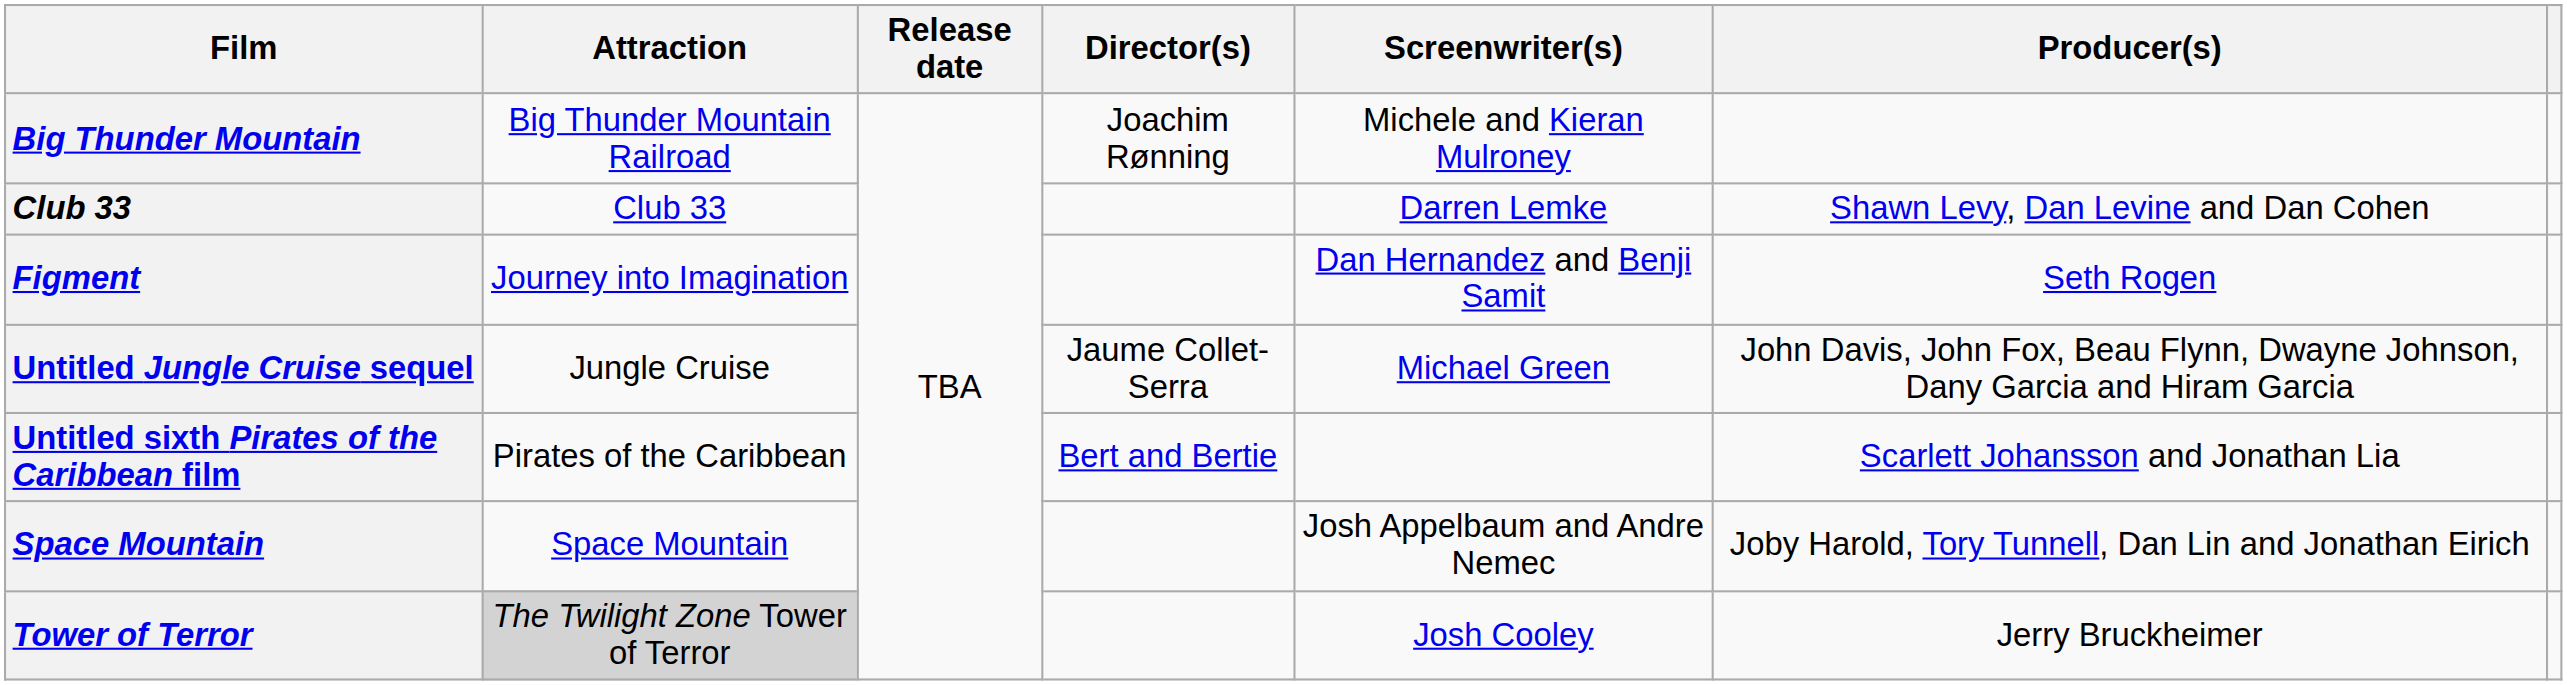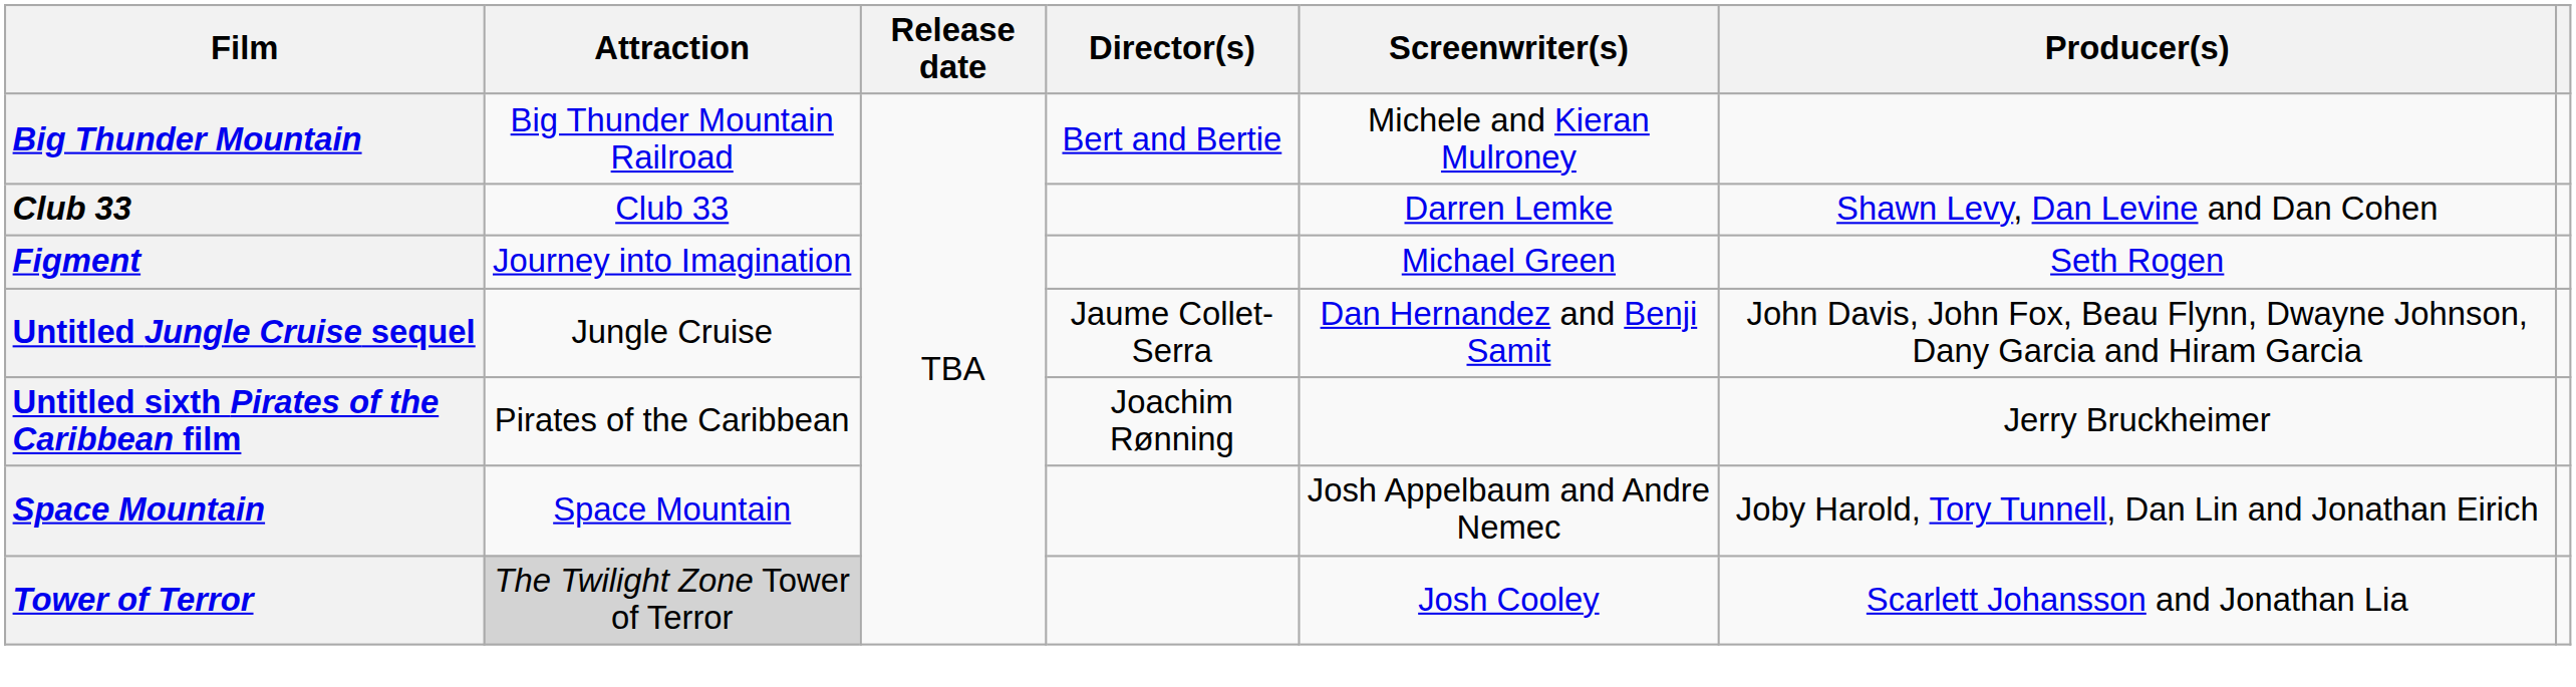 <table class="wikitable plainrowheaders sortable" style="text-align: center">
 <tr>
 <th scope="col">Film</th>
 <th scope="col">Attraction</th>
 <th scope="col">Release date</th>
 <th scope="col">Director(s)</th>
 <th scope="col">Screenwriter(s)</th>
 <th scope="col">Producer(s)</th>
 <th scope="col" class=unsortable></th>
 </tr>
 <tr>
 <th scope="row" style="text-align:left"><em><a href='#'>Big Thunder Mountain</a></em></th>
 <td><a href='#'>Big Thunder Mountain Railroad</a></td>
 <td rowspan="7">TBA</td>
-<td>Joachim Rønning</td>
+<td><a href='#'>Bert and Bertie</a></td>
 <td>Michele and <a href='#'>Kieran Mulroney</a></td>
 <td></td>
 <td></td>
 </tr>
 <tr>
 <th scope="row" style="text-align:left"><em>Club 33</em></th>
 <td><a href='#'>Club 33</a></td>
 <td></td>
 <td><a href='#'>Darren Lemke</a></td>
 <td><a href='#'>Shawn Levy</a>, <a href='#'>Dan Levine</a> and Dan Cohen</td>
 <td></td>
 </tr>
 <tr>
 <th scope="row" style="text-align:left"><em><a href='#'>Figment</a></em></th>
 <td><a href='#'>Journey into Imagination</a></td>
 <td></td>
-<td><a href='#'>Dan Hernandez</a> and <a href='#'>Benji Samit</a></td>
+<td><a href='#'>Michael Green</a></td>
 <td><a href='#'>Seth Rogen</a></td>
 <td></td>
 </tr>
 <tr>
 <th scope="row" style="text-align:left"><a href='#'>Untitled <em>Jungle Cruise</em> sequel</a></th>
 <td>Jungle Cruise</td>
 <td>Jaume Collet-Serra</td>
-<td><a href='#'>Michael Green</a></td>
+<td><a href='#'>Dan Hernandez</a> and <a href='#'>Benji Samit</a></td>
 <td>John Davis, John Fox, Beau Flynn, Dwayne Johnson, Dany Garcia and Hiram Garcia</td>
 <td></td>
 </tr>
 <tr>
 <th scope="row" style="text-align:left"><a href='#'>Untitled sixth <em>Pirates of the Caribbean</em> film</a></th>
 <td>Pirates of the Caribbean</td>
-<td><a href='#'>Bert and Bertie</a></td>
+<td>Joachim Rønning</td>
 <td></td>
-<td><a href='#'>Scarlett Johansson</a> and Jonathan Lia</td>
+<td>Jerry Bruckheimer</td>
 <td></td>
 </tr>
 <tr>
 <th scope="row" style="text-align:left"><em><a href='#'>Space Mountain</a></em></th>
 <td><a href='#'>Space Mountain</a></td>
 <td></td>
 <td>Josh Appelbaum and Andre Nemec</td>
 <td>Joby Harold, <a href='#'>Tory Tunnell</a>, Dan Lin and Jonathan Eirich</td>
 <td></td>
 </tr>
 <tr>
 <th scope="row" style="text-align:left"><em><a href='#'>Tower of Terror</a></em></th>
 <td style="background: lightgrey;"><em>The Twilight Zone</em> Tower of Terror</td>
 <td></td>
 <td><a href='#'>Josh Cooley</a></td>
-<td>Jerry Bruckheimer</td>
+<td><a href='#'>Scarlett Johansson</a> and Jonathan Lia</td>
 <td></td>
 </tr>
 </table>
